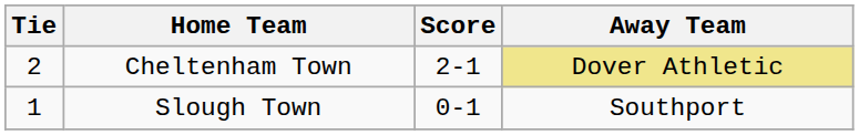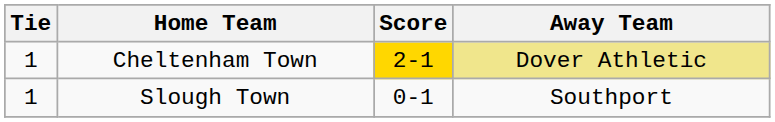 <table class="wikitable" style="text-align:center;">
 <tr>
 <th width=20>Tie</th>
 <th width=175>Home Team</th>
 <th width=20>Score</th>
 <th width=175>Away Team</th>
 </tr>
 <tr>
-<td>2</td>
+<td>1</td>
 <td>Cheltenham Town</td>
-<td>2-1</td>
+<td style="background: gold;">2-1</td>
 <td style="background: khaki;">Dover Athletic</td>
 </tr>
 <tr>
 <td>1</td>
 <td>Slough Town</td>
 <td>0-1</td>
 <td>Southport</td>
 </tr>
 </table>
